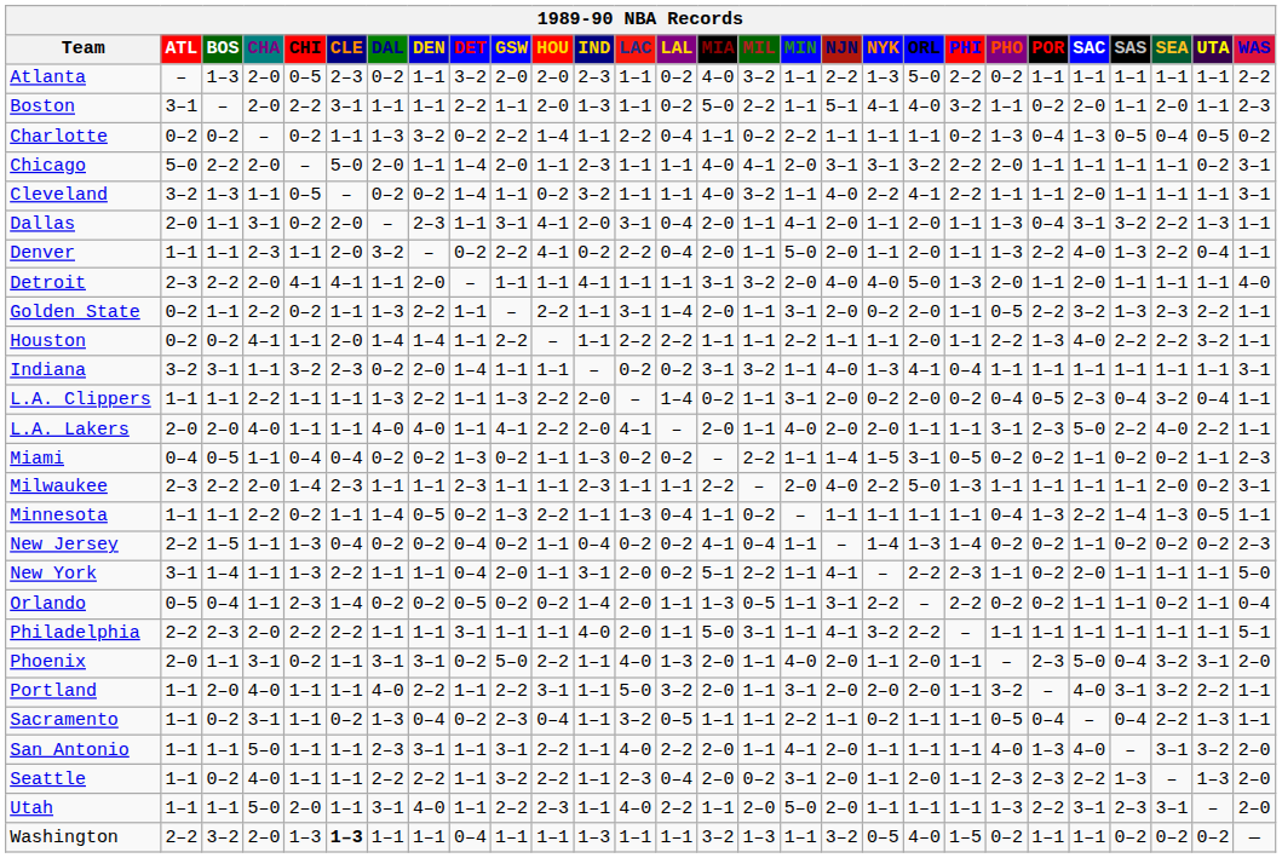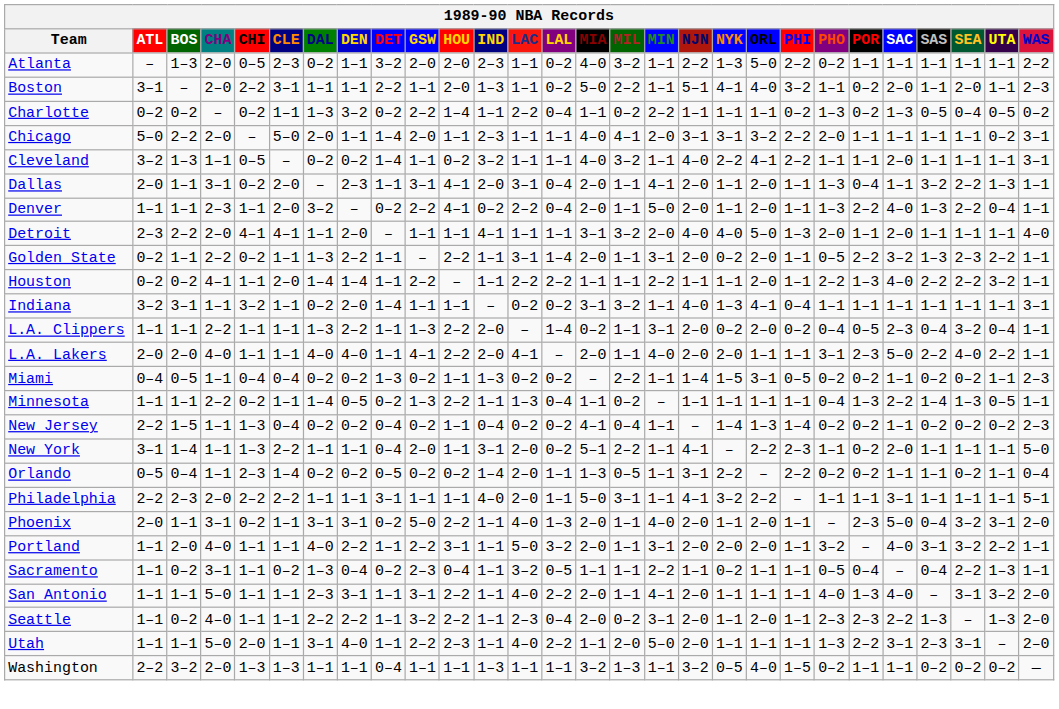 <table class="wikitable" style="font-size:95%; text-align:center;">
 <tr>
 <th colspan=28>1989-90 NBA Records</th>
 </tr>
 <tr>
 <th width=100>Team</th>
 <th style="background:#FF0000;color:#FFFFFF;width=35">ATL</th>
 <th style="background:#006400;color:#FFFFFF;width=35">BOS</th>
 <th style="background:#008080;color:#800080;width=35">CHA</th>
 <th style="background:#FF0000;color:#000000;width=35">CHI</th>
 <th style="background:#000080;color:#FF8C00;width=35">CLE</th>
 <th style="background:#008000;color:#00008B;width=35">DAL</th>
 <th style="background:#0000CD;color:#FFD700;width=35">DEN</th>
 <th style="background:#0000FF;color:#FF0000;width=35">DET</th>
 <th style="background:#0000FF;color:#FFD700;width=35">GSW</th>
 <th style="background:#FF0000;color:#FFD700;width=35">HOU</th>
 <th style="background:#000080;color:#FFD700;width=35">IND</th>
 <th style="background:#F9160D;color:#1A2E8B;width=35">LAC</th>
 <th style="background:#800080;color:#FFD700;width=35">LAL</th>
 <th style="background:#000000;color:#8B0000;width=35">MIA</th>
 <th style="background:#006400;color:#B22222;width=35">MIL</th>
 <th style="background:#0000FF;color:#228B22;width=35">MIN</th>
 <th style="background:#B0170C;color:#00056D;width=35">NJN</th>
 <th style="background:#0000FF;color:#FF8C00;width=35">NYK</th>
 <th style="background:#0000FF;color:#000000;width=35">ORL</th>
 <th style="background:#FF0000;color:#0000FF;width=35">PHI</th>
 <th style="background:#800080;color:#FF4500;width=35">PHO</th>
 <th style="background:#000000;color:#FF0000;width=35">POR</th>
 <th style="background:#0000FF;color:#FFFFFF;width=35">SAC</th>
 <th style="background:#000000;color:#C0C0C0;width=35">SAS</th>
 <th style="background:#005831;color:#FFC322;width=35">SEA</th>
 <th style="background:#36004A;color:#FFFF00;width=35">UTA</th>
 <th style="background:#DC143C;color:#0000CD;width=35">WAS</th>
 </tr>
 <tr>
 <td style="text-align:left;"><a href='#'>Atlanta</a></td>
 <td>–</td>
 <td>1–3</td>
 <td>2–0</td>
 <td>0–5</td>
 <td>2–3</td>
 <td>0–2</td>
 <td>1–1</td>
 <td>3–2</td>
 <td>2–0</td>
 <td>2–0</td>
 <td>2–3</td>
 <td>1–1</td>
 <td>0–2</td>
 <td>4–0</td>
 <td>3–2</td>
 <td>1–1</td>
 <td>2–2</td>
 <td>1–3</td>
 <td>5–0</td>
 <td>2–2</td>
 <td>0–2</td>
 <td>1–1</td>
 <td>1–1</td>
 <td>1–1</td>
 <td>1–1</td>
 <td>1–1</td>
 <td>2–2</td>
 </tr>
 <tr>
 <td style="text-align:left;"><a href='#'>Boston</a></td>
 <td>3–1</td>
 <td>–</td>
 <td>2–0</td>
 <td>2–2</td>
 <td>3–1</td>
 <td>1–1</td>
 <td>1–1</td>
 <td>2–2</td>
 <td>1–1</td>
 <td>2–0</td>
 <td>1–3</td>
 <td>1–1</td>
 <td>0–2</td>
 <td>5–0</td>
 <td>2–2</td>
 <td>1–1</td>
 <td>5–1</td>
 <td>4–1</td>
 <td>4–0</td>
 <td>3–2</td>
 <td>1–1</td>
 <td>0–2</td>
 <td>2–0</td>
 <td>1–1</td>
 <td>2–0</td>
 <td>1–1</td>
 <td>2–3</td>
 </tr>
 <tr>
 <td style="text-align:left;"><a href='#'>Charlotte</a></td>
 <td>0–2</td>
 <td>0–2</td>
 <td>–</td>
 <td>0–2</td>
 <td>1–1</td>
 <td>1–3</td>
 <td>3–2</td>
 <td>0–2</td>
 <td>2–2</td>
 <td>1–4</td>
 <td>1–1</td>
 <td>2–2</td>
 <td>0–4</td>
 <td>1–1</td>
 <td>0–2</td>
 <td>2–2</td>
 <td>1–1</td>
 <td>1–1</td>
 <td>1–1</td>
 <td>0–2</td>
 <td>1–3</td>
-<td>0–4</td>
+<td>0–2</td>
 <td>1–3</td>
 <td>0–5</td>
 <td>0–4</td>
 <td>0–5</td>
 <td>0–2</td>
 </tr>
 <tr>
 <td style="text-align:left;"><a href='#'>Chicago</a></td>
 <td>5–0</td>
 <td>2–2</td>
 <td>2–0</td>
 <td>–</td>
 <td>5–0</td>
 <td>2–0</td>
 <td>1–1</td>
 <td>1–4</td>
 <td>2–0</td>
 <td>1–1</td>
 <td>2–3</td>
 <td>1–1</td>
 <td>1–1</td>
 <td>4–0</td>
 <td>4–1</td>
 <td>2–0</td>
 <td>3–1</td>
 <td>3–1</td>
 <td>3–2</td>
 <td>2–2</td>
 <td>2–0</td>
 <td>1–1</td>
 <td>1–1</td>
 <td>1–1</td>
 <td>1–1</td>
 <td>0–2</td>
 <td>3–1</td>
 </tr>
 <tr>
 <td style="text-align:left;"><a href='#'>Cleveland</a></td>
 <td>3–2</td>
 <td>1–3</td>
 <td>1–1</td>
 <td>0–5</td>
 <td>–</td>
 <td>0–2</td>
 <td>0–2</td>
 <td>1–4</td>
 <td>1–1</td>
 <td>0–2</td>
 <td>3–2</td>
 <td>1–1</td>
 <td>1–1</td>
 <td>4–0</td>
 <td>3–2</td>
 <td>1–1</td>
 <td>4–0</td>
 <td>2–2</td>
 <td>4–1</td>
 <td>2–2</td>
 <td>1–1</td>
 <td>1–1</td>
 <td>2–0</td>
 <td>1–1</td>
 <td>1–1</td>
 <td>1–1</td>
 <td>3–1</td>
 </tr>
 <tr>
 <td style="text-align:left;"><a href='#'>Dallas</a></td>
 <td>2–0</td>
 <td>1–1</td>
 <td>3–1</td>
 <td>0–2</td>
 <td>2–0</td>
 <td>–</td>
 <td>2–3</td>
 <td>1–1</td>
 <td>3–1</td>
 <td>4–1</td>
 <td>2–0</td>
 <td>3–1</td>
 <td>0–4</td>
 <td>2–0</td>
 <td>1–1</td>
 <td>4–1</td>
 <td>2–0</td>
 <td>1–1</td>
 <td>2–0</td>
 <td>1–1</td>
 <td>1–3</td>
 <td>0–4</td>
-<td>3–1</td>
+<td>1–1</td>
 <td>3–2</td>
 <td>2–2</td>
 <td>1–3</td>
 <td>1–1</td>
 </tr>
 <tr>
 <td style="text-align:left;"><a href='#'>Denver</a></td>
 <td>1–1</td>
 <td>1–1</td>
 <td>2–3</td>
 <td>1–1</td>
 <td>2–0</td>
 <td>3–2</td>
 <td>–</td>
 <td>0–2</td>
 <td>2–2</td>
 <td>4–1</td>
 <td>0–2</td>
 <td>2–2</td>
 <td>0–4</td>
 <td>2–0</td>
 <td>1–1</td>
 <td>5–0</td>
 <td>2–0</td>
 <td>1–1</td>
 <td>2–0</td>
 <td>1–1</td>
 <td>1–3</td>
 <td>2–2</td>
 <td>4–0</td>
 <td>1–3</td>
 <td>2–2</td>
 <td>0–4</td>
 <td>1–1</td>
 </tr>
 <tr>
 <td style="text-align:left;"><a href='#'>Detroit</a></td>
 <td>2–3</td>
 <td>2–2</td>
 <td>2–0</td>
 <td>4–1</td>
 <td>4–1</td>
 <td>1–1</td>
 <td>2–0</td>
 <td>–</td>
 <td>1–1</td>
 <td>1–1</td>
 <td>4–1</td>
 <td>1–1</td>
 <td>1–1</td>
 <td>3–1</td>
 <td>3–2</td>
 <td>2–0</td>
 <td>4–0</td>
 <td>4–0</td>
 <td>5–0</td>
 <td>1–3</td>
 <td>2–0</td>
 <td>1–1</td>
 <td>2–0</td>
 <td>1–1</td>
 <td>1–1</td>
 <td>1–1</td>
 <td>4–0</td>
 </tr>
 <tr>
 <td style="text-align:left;"><a href='#'>Golden State</a></td>
 <td>0–2</td>
 <td>1–1</td>
 <td>2–2</td>
 <td>0–2</td>
 <td>1–1</td>
 <td>1–3</td>
 <td>2–2</td>
 <td>1–1</td>
 <td>–</td>
 <td>2–2</td>
 <td>1–1</td>
 <td>3–1</td>
 <td>1–4</td>
 <td>2–0</td>
 <td>1–1</td>
 <td>3–1</td>
 <td>2–0</td>
 <td>0–2</td>
 <td>2–0</td>
 <td>1–1</td>
 <td>0–5</td>
 <td>2–2</td>
 <td>3–2</td>
 <td>1–3</td>
 <td>2–3</td>
 <td>2–2</td>
 <td>1–1</td>
 </tr>
 <tr>
 <td style="text-align:left;"><a href='#'>Houston</a></td>
 <td>0–2</td>
 <td>0–2</td>
 <td>4–1</td>
 <td>1–1</td>
 <td>2–0</td>
 <td>1–4</td>
 <td>1–4</td>
 <td>1–1</td>
 <td>2–2</td>
 <td>–</td>
 <td>1–1</td>
 <td>2–2</td>
 <td>2–2</td>
 <td>1–1</td>
 <td>1–1</td>
 <td>2–2</td>
 <td>1–1</td>
 <td>1–1</td>
 <td>2–0</td>
 <td>1–1</td>
 <td>2–2</td>
 <td>1–3</td>
 <td>4–0</td>
 <td>2–2</td>
 <td>2–2</td>
 <td>3–2</td>
 <td>1–1</td>
 </tr>
 <tr>
 <td style="text-align:left;"><a href='#'>Indiana</a></td>
 <td>3–2</td>
 <td>3–1</td>
 <td>1–1</td>
 <td>3–2</td>
-<td>2–3</td>
+<td>1–1</td>
 <td>0–2</td>
 <td>2–0</td>
 <td>1–4</td>
 <td>1–1</td>
 <td>1–1</td>
 <td>–</td>
 <td>0–2</td>
 <td>0–2</td>
 <td>3–1</td>
 <td>3–2</td>
 <td>1–1</td>
 <td>4–0</td>
 <td>1–3</td>
 <td>4–1</td>
 <td>0–4</td>
 <td>1–1</td>
 <td>1–1</td>
 <td>1–1</td>
 <td>1–1</td>
 <td>1–1</td>
 <td>1–1</td>
 <td>3–1</td>
 </tr>
 <tr>
 <td style="text-align:left;"><a href='#'>L.A. Clippers</a></td>
 <td>1–1</td>
 <td>1–1</td>
 <td>2–2</td>
 <td>1–1</td>
 <td>1–1</td>
 <td>1–3</td>
 <td>2–2</td>
 <td>1–1</td>
 <td>1–3</td>
 <td>2–2</td>
 <td>2–0</td>
 <td>–</td>
 <td>1–4</td>
 <td>0–2</td>
 <td>1–1</td>
 <td>3–1</td>
 <td>2–0</td>
 <td>0–2</td>
 <td>2–0</td>
 <td>0–2</td>
 <td>0–4</td>
 <td>0–5</td>
 <td>2–3</td>
 <td>0–4</td>
 <td>3–2</td>
 <td>0–4</td>
 <td>1–1</td>
 </tr>
 <tr>
 <td style="text-align:left;"><a href='#'>L.A. Lakers</a></td>
 <td>2–0</td>
 <td>2–0</td>
 <td>4–0</td>
 <td>1–1</td>
 <td>1–1</td>
 <td>4–0</td>
 <td>4–0</td>
 <td>1–1</td>
 <td>4–1</td>
 <td>2–2</td>
 <td>2–0</td>
 <td>4–1</td>
 <td>–</td>
 <td>2–0</td>
 <td>1–1</td>
 <td>4–0</td>
 <td>2–0</td>
 <td>2–0</td>
 <td>1–1</td>
 <td>1–1</td>
 <td>3–1</td>
 <td>2–3</td>
 <td>5–0</td>
 <td>2–2</td>
 <td>4–0</td>
 <td>2–2</td>
 <td>1–1</td>
 </tr>
 <tr>
 <td style="text-align:left;"><a href='#'>Miami</a></td>
 <td>0–4</td>
 <td>0–5</td>
 <td>1–1</td>
 <td>0–4</td>
 <td>0–4</td>
 <td>0–2</td>
 <td>0–2</td>
 <td>1–3</td>
 <td>0–2</td>
 <td>1–1</td>
 <td>1–3</td>
 <td>0–2</td>
 <td>0–2</td>
 <td>–</td>
 <td>2–2</td>
 <td>1–1</td>
 <td>1–4</td>
 <td>1–5</td>
 <td>3–1</td>
 <td>0–5</td>
 <td>0–2</td>
 <td>0–2</td>
 <td>1–1</td>
 <td>0–2</td>
 <td>0–2</td>
 <td>1–1</td>
 <td>2–3</td>
-</tr>
-<tr>
-<td style="text-align:left;"><a href='#'>Milwaukee</a></td>
-<td>2–3</td>
-<td>2–2</td>
-<td>2–0</td>
-<td>1–4</td>
-<td>2–3</td>
-<td>1–1</td>
-<td>1–1</td>
-<td>2–3</td>
-<td>1–1</td>
-<td>1–1</td>
-<td>2–3</td>
-<td>1–1</td>
-<td>1–1</td>
-<td>2–2</td>
-<td>–</td>
-<td>2–0</td>
-<td>4–0</td>
-<td>2–2</td>
-<td>5–0</td>
-<td>1–3</td>
-<td>1–1</td>
-<td>1–1</td>
-<td>1–1</td>
-<td>1–1</td>
-<td>2–0</td>
-<td>0–2</td>
-<td>3–1</td>
 </tr>
 <tr>
 <td style="text-align:left;"><a href='#'>Minnesota</a></td>
 <td>1–1</td>
 <td>1–1</td>
 <td>2–2</td>
 <td>0–2</td>
 <td>1–1</td>
 <td>1–4</td>
 <td>0–5</td>
 <td>0–2</td>
 <td>1–3</td>
 <td>2–2</td>
 <td>1–1</td>
 <td>1–3</td>
 <td>0–4</td>
 <td>1–1</td>
 <td>0–2</td>
 <td>–</td>
 <td>1–1</td>
 <td>1–1</td>
 <td>1–1</td>
 <td>1–1</td>
 <td>0–4</td>
 <td>1–3</td>
 <td>2–2</td>
 <td>1–4</td>
 <td>1–3</td>
 <td>0–5</td>
 <td>1–1</td>
 </tr>
 <tr>
 <td style="text-align:left;"><a href='#'>New Jersey</a></td>
 <td>2–2</td>
 <td>1–5</td>
 <td>1–1</td>
 <td>1–3</td>
 <td>0–4</td>
 <td>0–2</td>
 <td>0–2</td>
 <td>0–4</td>
 <td>0–2</td>
 <td>1–1</td>
 <td>0–4</td>
 <td>0–2</td>
 <td>0–2</td>
 <td>4–1</td>
 <td>0–4</td>
 <td>1–1</td>
 <td>–</td>
 <td>1–4</td>
 <td>1–3</td>
 <td>1–4</td>
 <td>0–2</td>
 <td>0–2</td>
 <td>1–1</td>
 <td>0–2</td>
 <td>0–2</td>
 <td>0–2</td>
 <td>2–3</td>
 </tr>
 <tr>
 <td style="text-align:left;"><a href='#'>New York</a></td>
 <td>3–1</td>
 <td>1–4</td>
 <td>1–1</td>
 <td>1–3</td>
 <td>2–2</td>
 <td>1–1</td>
 <td>1–1</td>
 <td>0–4</td>
 <td>2–0</td>
 <td>1–1</td>
 <td>3–1</td>
 <td>2–0</td>
 <td>0–2</td>
 <td>5–1</td>
 <td>2–2</td>
 <td>1–1</td>
 <td>4–1</td>
 <td>–</td>
 <td>2–2</td>
 <td>2–3</td>
 <td>1–1</td>
 <td>0–2</td>
 <td>2–0</td>
 <td>1–1</td>
 <td>1–1</td>
 <td>1–1</td>
 <td>5–0</td>
 </tr>
 <tr>
 <td style="text-align:left;"><a href='#'>Orlando</a></td>
 <td>0–5</td>
 <td>0–4</td>
 <td>1–1</td>
 <td>2–3</td>
 <td>1–4</td>
 <td>0–2</td>
 <td>0–2</td>
 <td>0–5</td>
 <td>0–2</td>
 <td>0–2</td>
 <td>1–4</td>
 <td>2–0</td>
 <td>1–1</td>
 <td>1–3</td>
 <td>0–5</td>
 <td>1–1</td>
 <td>3–1</td>
 <td>2–2</td>
 <td>–</td>
 <td>2–2</td>
 <td>0–2</td>
 <td>0–2</td>
 <td>1–1</td>
 <td>1–1</td>
 <td>0–2</td>
 <td>1–1</td>
 <td>0–4</td>
 </tr>
 <tr>
 <td style="text-align:left;"><a href='#'>Philadelphia</a></td>
 <td>2–2</td>
 <td>2–3</td>
 <td>2–0</td>
 <td>2–2</td>
 <td>2–2</td>
 <td>1–1</td>
 <td>1–1</td>
 <td>3–1</td>
 <td>1–1</td>
 <td>1–1</td>
 <td>4–0</td>
 <td>2–0</td>
 <td>1–1</td>
 <td>5–0</td>
 <td>3–1</td>
 <td>1–1</td>
 <td>4–1</td>
 <td>3–2</td>
 <td>2–2</td>
 <td>–</td>
 <td>1–1</td>
 <td>1–1</td>
-<td>1–1</td>
+<td>3–1</td>
 <td>1–1</td>
 <td>1–1</td>
 <td>1–1</td>
 <td>5–1</td>
 </tr>
 <tr>
 <td style="text-align:left;"><a href='#'>Phoenix</a></td>
 <td>2–0</td>
 <td>1–1</td>
 <td>3–1</td>
 <td>0–2</td>
 <td>1–1</td>
 <td>3–1</td>
 <td>3–1</td>
 <td>0–2</td>
 <td>5–0</td>
 <td>2–2</td>
 <td>1–1</td>
 <td>4–0</td>
 <td>1–3</td>
 <td>2–0</td>
 <td>1–1</td>
 <td>4–0</td>
 <td>2–0</td>
 <td>1–1</td>
 <td>2–0</td>
 <td>1–1</td>
 <td>–</td>
 <td>2–3</td>
 <td>5–0</td>
 <td>0–4</td>
 <td>3–2</td>
 <td>3–1</td>
 <td>2–0</td>
 </tr>
 <tr>
 <td style="text-align:left;"><a href='#'>Portland</a></td>
 <td>1–1</td>
 <td>2–0</td>
 <td>4–0</td>
 <td>1–1</td>
 <td>1–1</td>
 <td>4–0</td>
 <td>2–2</td>
 <td>1–1</td>
 <td>2–2</td>
 <td>3–1</td>
 <td>1–1</td>
 <td>5–0</td>
 <td>3–2</td>
 <td>2–0</td>
 <td>1–1</td>
 <td>3–1</td>
 <td>2–0</td>
 <td>2–0</td>
 <td>2–0</td>
 <td>1–1</td>
 <td>3–2</td>
 <td>–</td>
 <td>4–0</td>
 <td>3–1</td>
 <td>3–2</td>
 <td>2–2</td>
 <td>1–1</td>
 </tr>
 <tr>
 <td style="text-align:left;"><a href='#'>Sacramento</a></td>
 <td>1–1</td>
 <td>0–2</td>
 <td>3–1</td>
 <td>1–1</td>
 <td>0–2</td>
 <td>1–3</td>
 <td>0–4</td>
 <td>0–2</td>
 <td>2–3</td>
 <td>0–4</td>
 <td>1–1</td>
 <td>3–2</td>
 <td>0–5</td>
 <td>1–1</td>
 <td>1–1</td>
 <td>2–2</td>
 <td>1–1</td>
 <td>0–2</td>
 <td>1–1</td>
 <td>1–1</td>
 <td>0–5</td>
 <td>0–4</td>
 <td>–</td>
 <td>0–4</td>
 <td>2–2</td>
 <td>1–3</td>
 <td>1–1</td>
 </tr>
 <tr>
 <td style="text-align:left;"><a href='#'>San Antonio</a></td>
 <td>1–1</td>
 <td>1–1</td>
 <td>5–0</td>
 <td>1–1</td>
 <td>1–1</td>
 <td>2–3</td>
 <td>3–1</td>
 <td>1–1</td>
 <td>3–1</td>
 <td>2–2</td>
 <td>1–1</td>
 <td>4–0</td>
 <td>2–2</td>
 <td>2–0</td>
 <td>1–1</td>
 <td>4–1</td>
 <td>2–0</td>
 <td>1–1</td>
 <td>1–1</td>
 <td>1–1</td>
 <td>4–0</td>
 <td>1–3</td>
 <td>4–0</td>
 <td>–</td>
 <td>3–1</td>
 <td>3–2</td>
 <td>2–0</td>
 </tr>
 <tr>
 <td style="text-align:left;"><a href='#'>Seattle</a></td>
 <td>1–1</td>
 <td>0–2</td>
 <td>4–0</td>
 <td>1–1</td>
 <td>1–1</td>
 <td>2–2</td>
 <td>2–2</td>
 <td>1–1</td>
 <td>3–2</td>
 <td>2–2</td>
 <td>1–1</td>
 <td>2–3</td>
 <td>0–4</td>
 <td>2–0</td>
 <td>0–2</td>
 <td>3–1</td>
 <td>2–0</td>
 <td>1–1</td>
 <td>2–0</td>
 <td>1–1</td>
 <td>2–3</td>
 <td>2–3</td>
 <td>2–2</td>
 <td>1–3</td>
 <td>–</td>
 <td>1–3</td>
 <td>2–0</td>
 </tr>
 <tr>
 <td style="text-align:left;"><a href='#'>Utah</a></td>
 <td>1–1</td>
 <td>1–1</td>
 <td>5–0</td>
 <td>2–0</td>
 <td>1–1</td>
 <td>3–1</td>
 <td>4–0</td>
 <td>1–1</td>
 <td>2–2</td>
 <td>2–3</td>
 <td>1–1</td>
 <td>4–0</td>
 <td>2–2</td>
 <td>1–1</td>
 <td>2–0</td>
 <td>5–0</td>
 <td>2–0</td>
 <td>1–1</td>
 <td>1–1</td>
 <td>1–1</td>
 <td>1–3</td>
 <td>2–2</td>
 <td>3–1</td>
 <td>2–3</td>
 <td>3–1</td>
 <td>–</td>
 <td>2–0</td>
 </tr>
 <tr>
 <td style="text-align:left;">Washington</td>
 <td>2–2</td>
 <td>3–2</td>
 <td>2–0</td>
 <td>1–3</td>
-<td><strong>1–3</strong></td>
+<td>1–3</td>
 <td>1–1</td>
 <td>1–1</td>
 <td>0–4</td>
 <td>1–1</td>
 <td>1–1</td>
 <td>1–3</td>
 <td>1–1</td>
 <td>1–1</td>
 <td>3–2</td>
 <td>1–3</td>
 <td>1–1</td>
 <td>3–2</td>
 <td>0–5</td>
 <td>4–0</td>
 <td>1–5</td>
 <td>0–2</td>
 <td>1–1</td>
 <td>1–1</td>
 <td>0–2</td>
 <td>0–2</td>
 <td>0–2</td>
 <td>—</td>
 </tr>
 </table>
